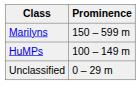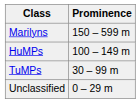 <table border=1 cellspacing=0 cellpadding=5 style="border-collapse: collapse; background:#f0f0f0; float: right;">
 <tr>
 <th>Class</th>
 <th>Prominence</th>
 </tr>
 <tr>
 <td><a href='#'>Marilyns</a></td>
 <td>150 – 599 m</td>
 </tr>
 <tr>
 <td><a href='#'>HuMPs</a></td>
 <td>100 – 149 m</td>
 </tr>
 <tr>
+<td><a href='#'>TuMPs</a></td>
+<td>30 – 99 m</td>
+</tr>
+<tr>
 <td>Unclassified</td>
 <td>0 – 29 m</td>
 </tr>
 </table>
